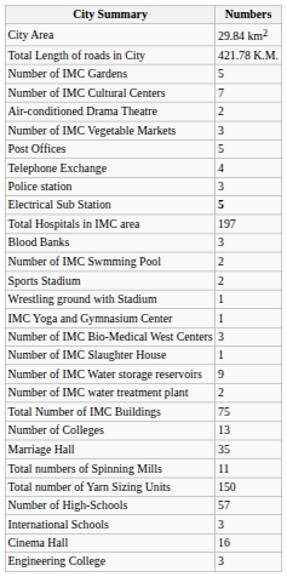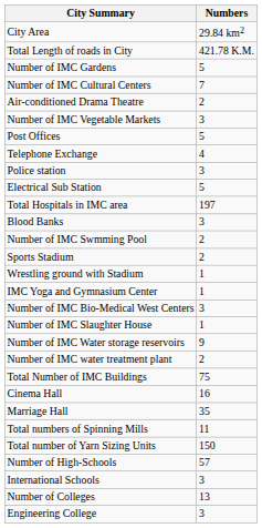 <table class="wikitable collapsible autocollapse">
 <tr>
 <th><span>City Summary</span></th>
 <th><span>Numbers</span></th>
 </tr>
 <tr>
 <td>City Area</td>
 <td>29.84 km<sup>2</sup></td>
 </tr>
 <tr>
 <td>Total Length of roads in City</td>
 <td>421.78 K.M.</td>
 </tr>
 <tr>
 <td>Number of IMC Gardens</td>
 <td>5</td>
 </tr>
 <tr>
 <td>Number of IMC Cultural Centers</td>
 <td>7</td>
 </tr>
 <tr>
 <td>Air-conditioned Drama Theatre</td>
 <td>2</td>
 </tr>
 <tr>
 <td>Number of IMC Vegetable Markets</td>
 <td>3</td>
 </tr>
 <tr>
 <td>Post Offices</td>
 <td>5</td>
 </tr>
 <tr>
 <td>Telephone Exchange</td>
 <td>4</td>
 </tr>
 <tr>
 <td>Police station</td>
 <td>3</td>
 </tr>
 <tr>
 <td>Electrical Sub Station</td>
-<td><strong>5</strong></td>
+<td>5</td>
 </tr>
 <tr>
 <td>Total Hospitals in IMC area</td>
 <td>197</td>
 </tr>
 <tr>
 <td>Blood Banks</td>
 <td>3</td>
 </tr>
 <tr>
 <td>Number of IMC Swmming Pool</td>
 <td>2</td>
 </tr>
 <tr>
 <td>Sports Stadium</td>
 <td>2</td>
 </tr>
 <tr>
 <td>Wrestling ground with Stadium</td>
 <td>1</td>
 </tr>
 <tr>
 <td>IMC Yoga and Gymnasium Center</td>
 <td>1</td>
 </tr>
 <tr>
 <td>Number of IMC Bio-Medical West Centers</td>
 <td>3</td>
 </tr>
 <tr>
 <td>Number of IMC Slaughter House</td>
 <td>1</td>
 </tr>
 <tr>
 <td>Number of IMC Water storage reservoirs</td>
 <td>9</td>
 </tr>
 <tr>
 <td>Number of IMC water treatment plant</td>
 <td>2</td>
 </tr>
 <tr>
 <td>Total Number of IMC Buildings</td>
 <td>75</td>
 </tr>
 <tr>
-<td>Number of Colleges</td>
-<td>13</td>
+<td>Cinema Hall</td>
+<td>16</td>
 </tr>
 <tr>
 <td>Marriage Hall</td>
 <td>35</td>
 </tr>
 <tr>
 <td>Total numbers of Spinning Mills</td>
 <td>11</td>
 </tr>
 <tr>
 <td>Total number of Yarn Sizing Units</td>
 <td>150</td>
 </tr>
 <tr>
 <td>Number of High-Schools</td>
 <td>57</td>
 </tr>
 <tr>
 <td>International Schools</td>
 <td>3</td>
 </tr>
 <tr>
-<td>Cinema Hall</td>
-<td>16</td>
+<td>Number of Colleges</td>
+<td>13</td>
 </tr>
 <tr>
 <td>Engineering College</td>
 <td>3</td>
 </tr>
 </table>
